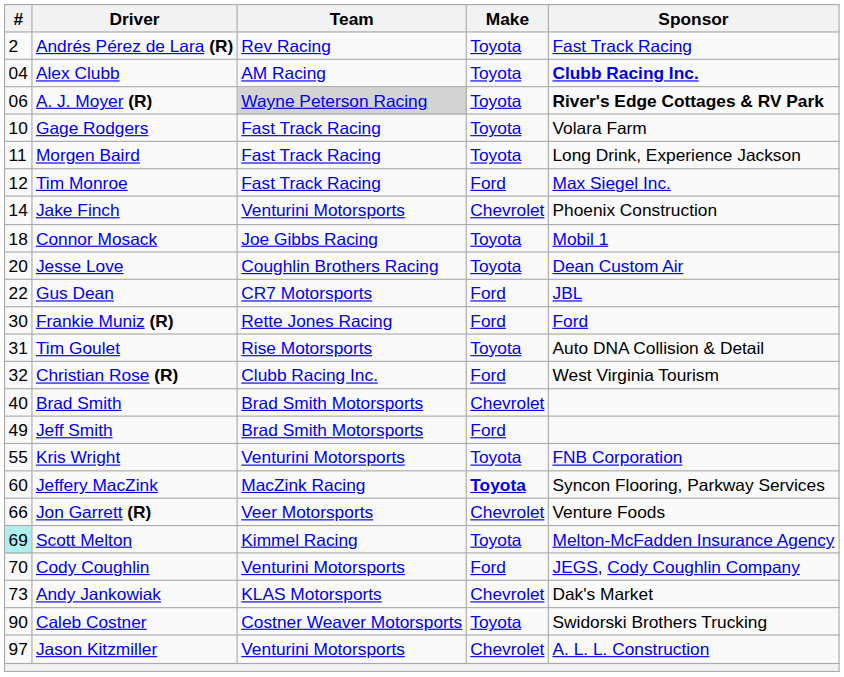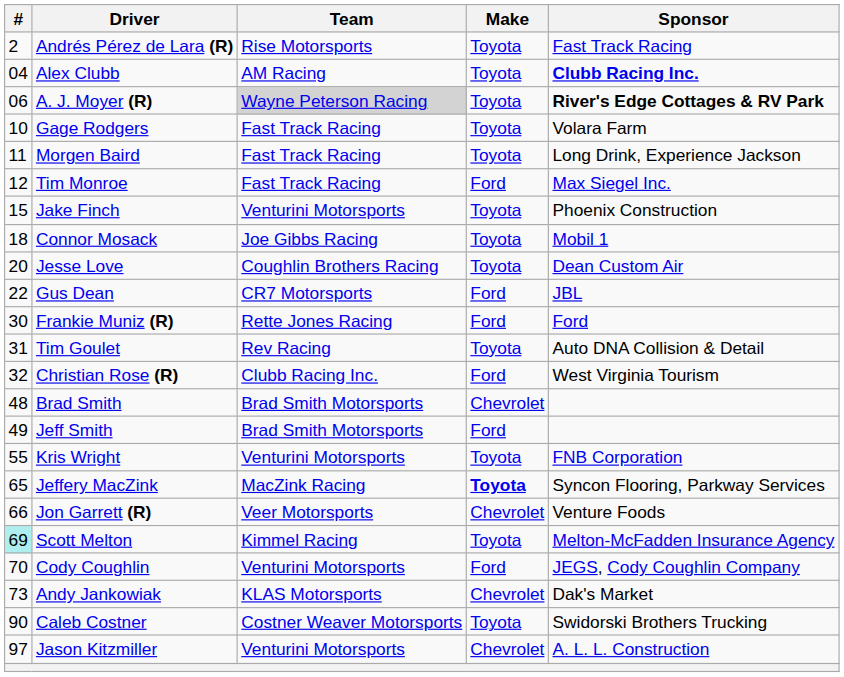 <table class="wikitable" style="font-size: 95%;">
 <tr>
 <th>#</th>
 <th>Driver</th>
 <th>Team</th>
 <th>Make</th>
 <th>Sponsor</th>
 </tr>
 <tr>
 <td>2</td>
 <td><a href='#'>Andrés Pérez de Lara</a> <strong>(R)</strong></td>
-<td><a href='#'>Rev Racing</a></td>
+<td><a href='#'>Rise Motorsports</a></td>
 <td><a href='#'>Toyota</a></td>
 <td><a href='#'>Fast Track Racing</a></td>
 </tr>
 <tr>
 <td>04</td>
 <td><a href='#'>Alex Clubb</a></td>
 <td><a href='#'>AM Racing</a></td>
 <td><a href='#'>Toyota</a></td>
 <td><strong><a href='#'>Clubb Racing Inc.</a></strong></td>
 </tr>
 <tr>
 <td>06</td>
 <td><a href='#'>A. J. Moyer</a> <strong>(R)</strong></td>
 <td style="background: lightgrey;"><a href='#'>Wayne Peterson Racing</a></td>
 <td><a href='#'>Toyota</a></td>
 <td><strong>River's Edge Cottages & RV Park</strong></td>
 </tr>
 <tr>
 <td>10</td>
 <td><a href='#'>Gage Rodgers</a></td>
 <td><a href='#'>Fast Track Racing</a></td>
 <td><a href='#'>Toyota</a></td>
 <td>Volara Farm</td>
 </tr>
 <tr>
 <td>11</td>
 <td><a href='#'>Morgen Baird</a></td>
 <td><a href='#'>Fast Track Racing</a></td>
 <td><a href='#'>Toyota</a></td>
 <td>Long Drink, Experience Jackson</td>
 </tr>
 <tr>
 <td>12</td>
 <td><a href='#'>Tim Monroe</a></td>
 <td><a href='#'>Fast Track Racing</a></td>
 <td><a href='#'>Ford</a></td>
 <td><a href='#'>Max Siegel Inc.</a></td>
 </tr>
 <tr>
-<td>14</td>
+<td>15</td>
 <td><a href='#'>Jake Finch</a></td>
 <td><a href='#'>Venturini Motorsports</a></td>
-<td><a href='#'>Chevrolet</a></td>
+<td><a href='#'>Toyota</a></td>
 <td>Phoenix Construction</td>
 </tr>
 <tr>
 <td>18</td>
 <td><a href='#'>Connor Mosack</a></td>
 <td><a href='#'>Joe Gibbs Racing</a></td>
 <td><a href='#'>Toyota</a></td>
 <td><a href='#'>Mobil 1</a></td>
 </tr>
 <tr>
 <td>20</td>
 <td><a href='#'>Jesse Love</a></td>
 <td><a href='#'>Coughlin Brothers Racing</a></td>
 <td><a href='#'>Toyota</a></td>
 <td><a href='#'>Dean Custom Air</a></td>
 </tr>
 <tr>
 <td>22</td>
 <td><a href='#'>Gus Dean</a></td>
 <td><a href='#'>CR7 Motorsports</a></td>
 <td><a href='#'>Ford</a></td>
 <td><a href='#'>JBL</a></td>
 </tr>
 <tr>
 <td>30</td>
 <td><a href='#'>Frankie Muniz</a> <strong>(R)</strong></td>
 <td><a href='#'>Rette Jones Racing</a></td>
 <td><a href='#'>Ford</a></td>
 <td><a href='#'>Ford</a></td>
 </tr>
 <tr>
 <td>31</td>
 <td><a href='#'>Tim Goulet</a></td>
-<td><a href='#'>Rise Motorsports</a></td>
+<td><a href='#'>Rev Racing</a></td>
 <td><a href='#'>Toyota</a></td>
 <td>Auto DNA Collision & Detail</td>
 </tr>
 <tr>
 <td>32</td>
 <td><a href='#'>Christian Rose</a> <strong>(R)</strong></td>
 <td><a href='#'>Clubb Racing Inc.</a></td>
 <td><a href='#'>Ford</a></td>
 <td>West Virginia Tourism</td>
 </tr>
 <tr>
-<td>40</td>
+<td>48</td>
 <td><a href='#'>Brad Smith</a></td>
 <td><a href='#'>Brad Smith Motorsports</a></td>
 <td><a href='#'>Chevrolet</a></td>
 <td></td>
 </tr>
 <tr>
 <td>49</td>
 <td><a href='#'>Jeff Smith</a></td>
 <td><a href='#'>Brad Smith Motorsports</a></td>
 <td><a href='#'>Ford</a></td>
 <td></td>
 </tr>
 <tr>
 <td>55</td>
 <td><a href='#'>Kris Wright</a></td>
 <td><a href='#'>Venturini Motorsports</a></td>
 <td><a href='#'>Toyota</a></td>
 <td><a href='#'>FNB Corporation</a></td>
 </tr>
 <tr>
-<td>60</td>
+<td>65</td>
 <td nowrap=""><a href='#'>Jeffery MacZink</a></td>
 <td><a href='#'>MacZink Racing</a></td>
 <td><strong><a href='#'>Toyota</a></strong></td>
 <td>Syncon Flooring, Parkway Services</td>
 </tr>
 <tr>
 <td>66</td>
 <td><a href='#'>Jon Garrett</a> <strong>(R)</strong></td>
 <td><a href='#'>Veer Motorsports</a></td>
 <td><a href='#'>Chevrolet</a></td>
 <td>Venture Foods</td>
 </tr>
 <tr>
 <td style="background: paleturquoise;">69</td>
 <td nowrap=""><a href='#'>Scott Melton</a></td>
 <td><a href='#'>Kimmel Racing</a></td>
 <td><a href='#'>Toyota</a></td>
 <td><a href='#'>Melton-McFadden Insurance Agency</a></td>
 </tr>
 <tr>
 <td>70</td>
 <td><a href='#'>Cody Coughlin</a></td>
 <td><a href='#'>Venturini Motorsports</a></td>
 <td><a href='#'>Ford</a></td>
 <td><a href='#'>JEGS</a>, <a href='#'>Cody Coughlin Company</a></td>
 </tr>
 <tr>
 <td>73</td>
 <td><a href='#'>Andy Jankowiak</a></td>
 <td><a href='#'>KLAS Motorsports</a></td>
 <td><a href='#'>Chevrolet</a></td>
 <td>Dak's Market</td>
 </tr>
 <tr>
 <td>90</td>
 <td><a href='#'>Caleb Costner</a></td>
 <td><a href='#'>Costner Weaver Motorsports</a></td>
 <td><a href='#'>Toyota</a></td>
 <td>Swidorski Brothers Trucking</td>
 </tr>
 <tr>
 <td>97</td>
 <td><a href='#'>Jason Kitzmiller</a></td>
 <td><a href='#'>Venturini Motorsports</a></td>
 <td><a href='#'>Chevrolet</a></td>
 <td><a href='#'>A. L. L. Construction</a></td>
 </tr>
 <tr>
 <th colspan="5"></th>
 </tr>
 </table>
